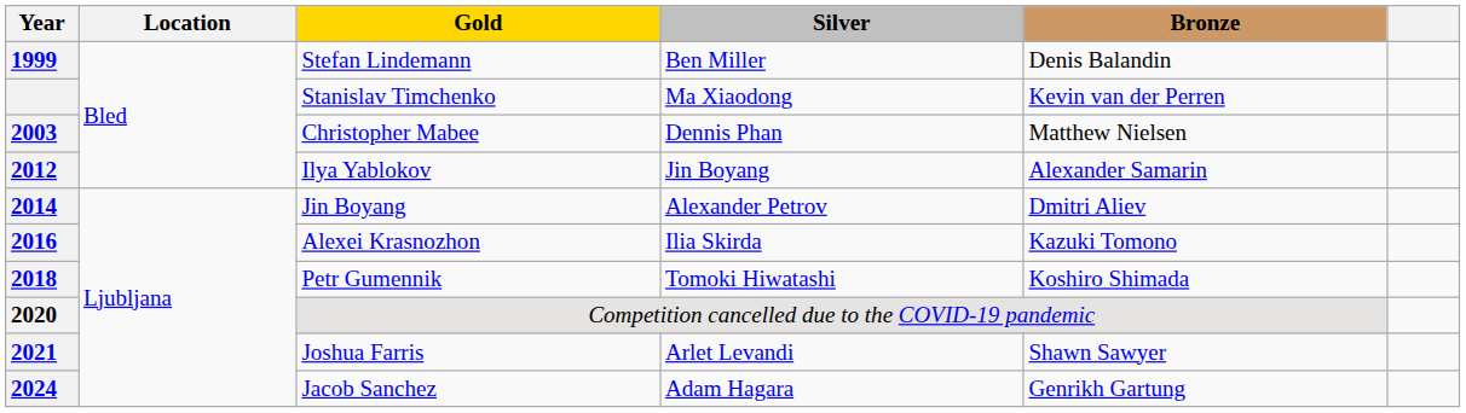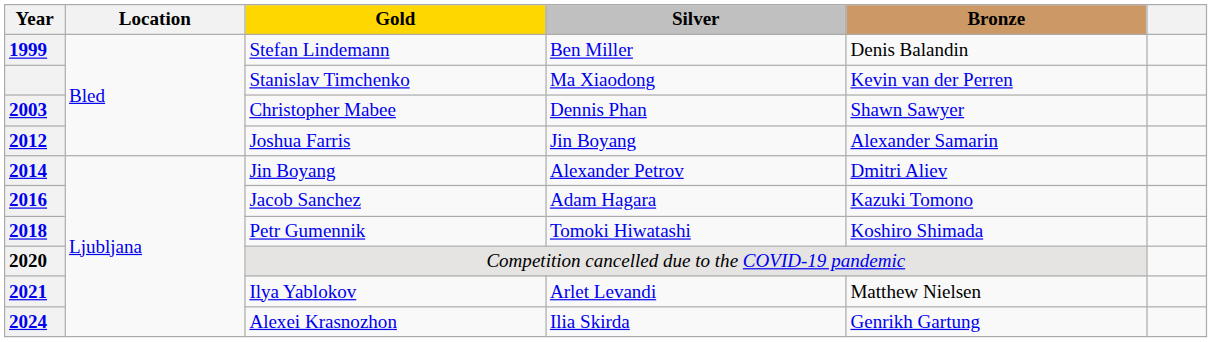 <table class="wikitable unsortable" style="text-align:left; width:80%">
 <tr>
 <th scope="col" style="text-align:center; width:5%">Year</th>
 <th scope="col" style="text-align:center; width:15%">Location</th>
 <th scope="col" style="text-align:center; width:25%; background:gold">Gold</th>
 <th scope="col" style="text-align:center; width:25%; background:silver">Silver</th>
 <th scope="col" style="text-align:center; width:25%; background:#c96">Bronze</th>
 <th scope="col" style="text-align:center; width:5%"></th>
 </tr>
 <tr>
 <th scope="row" style="text-align:left"><a href='#'>1999</a></th>
 <td rowspan="4"><a href='#'>Bled</a></td>
 <td> <a href='#'>Stefan Lindemann</a></td>
 <td> <a href='#'>Ben Miller</a></td>
 <td> Denis Balandin</td>
 <td></td>
 </tr>
 <tr>
 <th scope="row" style="text-align:left"></th>
 <td> <a href='#'>Stanislav Timchenko</a></td>
 <td> <a href='#'>Ma Xiaodong</a></td>
 <td> <a href='#'>Kevin van der Perren</a></td>
 <td></td>
 </tr>
 <tr>
 <th scope="row" style="text-align:left"><a href='#'>2003</a></th>
 <td> <a href='#'>Christopher Mabee</a></td>
 <td> <a href='#'>Dennis Phan</a></td>
-<td> Matthew Nielsen</td>
+<td> <a href='#'>Shawn Sawyer</a></td>
 <td></td>
 </tr>
 <tr>
 <th scope="row" style="text-align:left"><a href='#'>2012</a></th>
-<td> <a href='#'>Ilya Yablokov</a></td>
+<td> <a href='#'>Joshua Farris</a></td>
 <td> <a href='#'>Jin Boyang</a></td>
 <td> <a href='#'>Alexander Samarin</a></td>
 <td></td>
 </tr>
 <tr>
 <th scope="row" style="text-align:left"><a href='#'>2014</a></th>
 <td rowspan="6"><a href='#'>Ljubljana</a></td>
 <td> <a href='#'>Jin Boyang</a></td>
 <td> <a href='#'>Alexander Petrov</a></td>
 <td> <a href='#'>Dmitri Aliev</a></td>
 <td></td>
 </tr>
 <tr>
 <th scope="row" style="text-align:left"><a href='#'>2016</a></th>
-<td> <a href='#'>Alexei Krasnozhon</a></td>
-<td> <a href='#'>Ilia Skirda</a></td>
+<td> <a href='#'>Jacob Sanchez</a></td>
+<td> <a href='#'>Adam Hagara</a></td>
 <td> <a href='#'>Kazuki Tomono</a></td>
 <td></td>
 </tr>
 <tr>
 <th scope="row" style="text-align:left"><a href='#'>2018</a></th>
 <td> <a href='#'>Petr Gumennik</a></td>
 <td> <a href='#'>Tomoki Hiwatashi</a></td>
 <td> <a href='#'>Koshiro Shimada</a></td>
 <td></td>
 </tr>
 <tr>
 <th scope="row" style="text-align:left">2020</th>
 <td colspan="3" align="center" bgcolor="e5e4e2"><em>Competition cancelled due to the <a href='#'>COVID-19 pandemic</a></em></td>
 <td></td>
 </tr>
 <tr>
 <th scope="row" style="text-align:left"><a href='#'>2021</a></th>
-<td> <a href='#'>Joshua Farris</a></td>
+<td> <a href='#'>Ilya Yablokov</a></td>
 <td> <a href='#'>Arlet Levandi</a></td>
-<td> <a href='#'>Shawn Sawyer</a></td>
+<td> Matthew Nielsen</td>
 <td></td>
 </tr>
 <tr>
 <th scope="row" style="text-align:left"><a href='#'>2024</a></th>
-<td> <a href='#'>Jacob Sanchez</a></td>
-<td> <a href='#'>Adam Hagara</a></td>
+<td> <a href='#'>Alexei Krasnozhon</a></td>
+<td> <a href='#'>Ilia Skirda</a></td>
 <td> <a href='#'>Genrikh Gartung</a></td>
 <td></td>
 </tr>
 </table>
